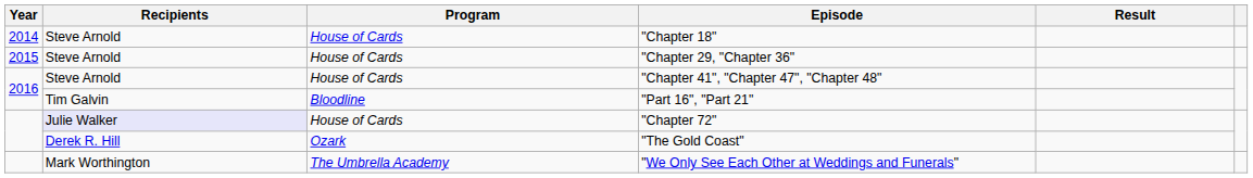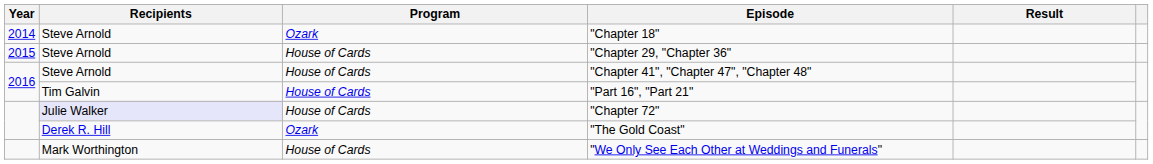 <table class="wikitable plainrowheaders" style="font-size: 90%" width=85%>
 <tr>
 <th scope="col" style="width:2%;">Year</th>
 <th scope="col" style="width:20%;">Recipients</th>
 <th scope="col" style="width:25%;">Program</th>
 <th scope="col" style="width:30%;">Episode</th>
 <th scope="col" style="width:15%;">Result</th>
 <th scope="col" class="unsortable" style="width:1%;"></th>
 </tr>
 <tr>
 <td style="text-align:center;"><a href='#'>2014</a></td>
 <td>Steve Arnold</td>
-<td><em><a href='#'>House of Cards</a></em></td>
+<td><em><a href='#'>Ozark</a></em></td>
 <td>"Chapter 18"</td>
 <td></td>
 <td style="text-align:center;"></td>
 </tr>
 <tr>
 <td style="text-align:center;"><a href='#'>2015</a></td>
 <td>Steve Arnold</td>
 <td><em>House of Cards</em></td>
 <td>"Chapter 29, "Chapter 36"</td>
 <td></td>
 <td style="text-align:center;"></td>
 </tr>
 <tr>
 <td rowspan="2" style="text-align:center;"><a href='#'>2016</a></td>
 <td>Steve Arnold</td>
 <td><em>House of Cards</em></td>
 <td>"Chapter 41", "Chapter 47", "Chapter 48"</td>
 <td></td>
 <td rowspan="2" style="text-align:center;"></td>
 </tr>
 <tr>
 <td>Tim Galvin</td>
-<td><em><a href='#'>Bloodline</a></em></td>
+<td><em><a href='#'>House of Cards</a></em></td>
 <td>"Part 16", "Part 21"</td>
 <td></td>
 </tr>
 <tr>
 <td rowspan="2"></td>
 <td style="background: lavender;">Julie Walker</td>
 <td><em>House of Cards</em></td>
 <td>"Chapter 72"</td>
 <td></td>
 <td rowspan="2"></td>
 </tr>
 <tr>
 <td><a href='#'>Derek R. Hill</a></td>
 <td><em><a href='#'>Ozark</a></em></td>
 <td>"The Gold Coast"</td>
 <td></td>
 </tr>
 <tr>
 <td></td>
 <td>Mark Worthington</td>
-<td><em><a href='#'>The Umbrella Academy</a></em></td>
+<td><em>House of Cards</em></td>
 <td>"<a href='#'>We Only See Each Other at Weddings and Funerals</a>"</td>
 <td></td>
 <td></td>
 </tr>
 </table>
